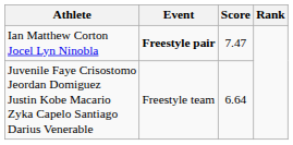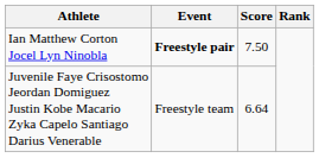 <table class="wikitable" style="font-size:90%">
 <tr>
 <th>Athlete</th>
 <th>Event</th>
 <th>Score</th>
 <th>Rank</th>
 </tr>
 <tr align=center>
 <td align=left>Ian Matthew Corton<br><a href='#'>Jocel Lyn Ninobla</a></td>
 <td align=left><strong>Freestyle pair</strong></td>
-<td>7.47</td>
+<td>7.50</td>
 <td rowspan=2></td>
 </tr>
 <tr align=center>
 <td align=left>Juvenile Faye Crisostomo<br>Jeordan Domiguez<br>Justin Kobe Macario<br>Zyka Capelo Santiago<br>Darius Venerable</td>
 <td align=left>Freestyle team</td>
 <td>6.64</td>
 </tr>
 </table>
